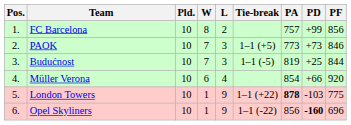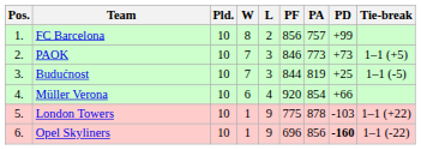 <table class="wikitable" style="text-align:center">
 <tr>
 <th width=15>Pos.</th>
 <th width=220>Team</th>
 <th width=20>Pld.</th>
 <th width=20>W</th>
 <th width=20>L</th>
-<th>Tie-break</th>
+<th width=20>PF</th>
 <th width=20>PA</th>
 <th width=20>PD</th>
-<th width=20>PF</th>
+<th>Tie-break</th>
 </tr>
 <tr bgcolor=#ccffcc>
 <td>1.</td>
 <td align=left> <a href='#'>FC Barcelona</a></td>
 <td>10</td>
 <td>8</td>
 <td>2</td>
-<td></td>
+<td>856</td>
 <td>757</td>
 <td>+99</td>
-<td>856</td>
+<td></td>
 </tr>
 <tr bgcolor=#ccffcc>
 <td>2.</td>
 <td align=left> <a href='#'>PAOK</a></td>
 <td>10</td>
 <td>7</td>
 <td>3</td>
-<td>1–1 (+5)</td>
+<td>846</td>
 <td>773</td>
 <td>+73</td>
-<td>846</td>
+<td>1–1 (+5)</td>
 </tr>
 <tr bgcolor=#ccffcc>
 <td>3.</td>
 <td align=left> <a href='#'>Budućnost</a></td>
 <td>10</td>
 <td>7</td>
 <td>3</td>
-<td>1–1 (-5)</td>
+<td>844</td>
 <td>819</td>
 <td>+25</td>
-<td>844</td>
+<td>1–1 (-5)</td>
 </tr>
 <tr bgcolor=#ccffcc>
 <td>4.</td>
 <td align=left> <a href='#'>Müller Verona</a></td>
 <td>10</td>
 <td>6</td>
 <td>4</td>
-<td></td>
+<td>920</td>
 <td>854</td>
 <td>+66</td>
-<td>920</td>
+<td></td>
 </tr>
 <tr bgcolor=#ffcccc>
 <td>5.</td>
 <td align=left> <a href='#'>London Towers</a></td>
 <td>10</td>
 <td>1</td>
 <td>9</td>
+<td>775</td>
+<td>878</td>
+<td>-103</td>
 <td>1–1 (+22)</td>
-<td><strong>878</strong></td>
-<td>-103</td>
-<td>775</td>
 </tr>
 <tr bgcolor=#ffcccc>
 <td>6.</td>
 <td align=left> <a href='#'>Opel Skyliners</a></td>
 <td>10</td>
 <td>1</td>
 <td>9</td>
-<td>1–1 (-22)</td>
+<td>696</td>
 <td>856</td>
 <td><strong>-160</strong></td>
-<td>696</td>
+<td>1–1 (-22)</td>
 </tr>
 </table>
